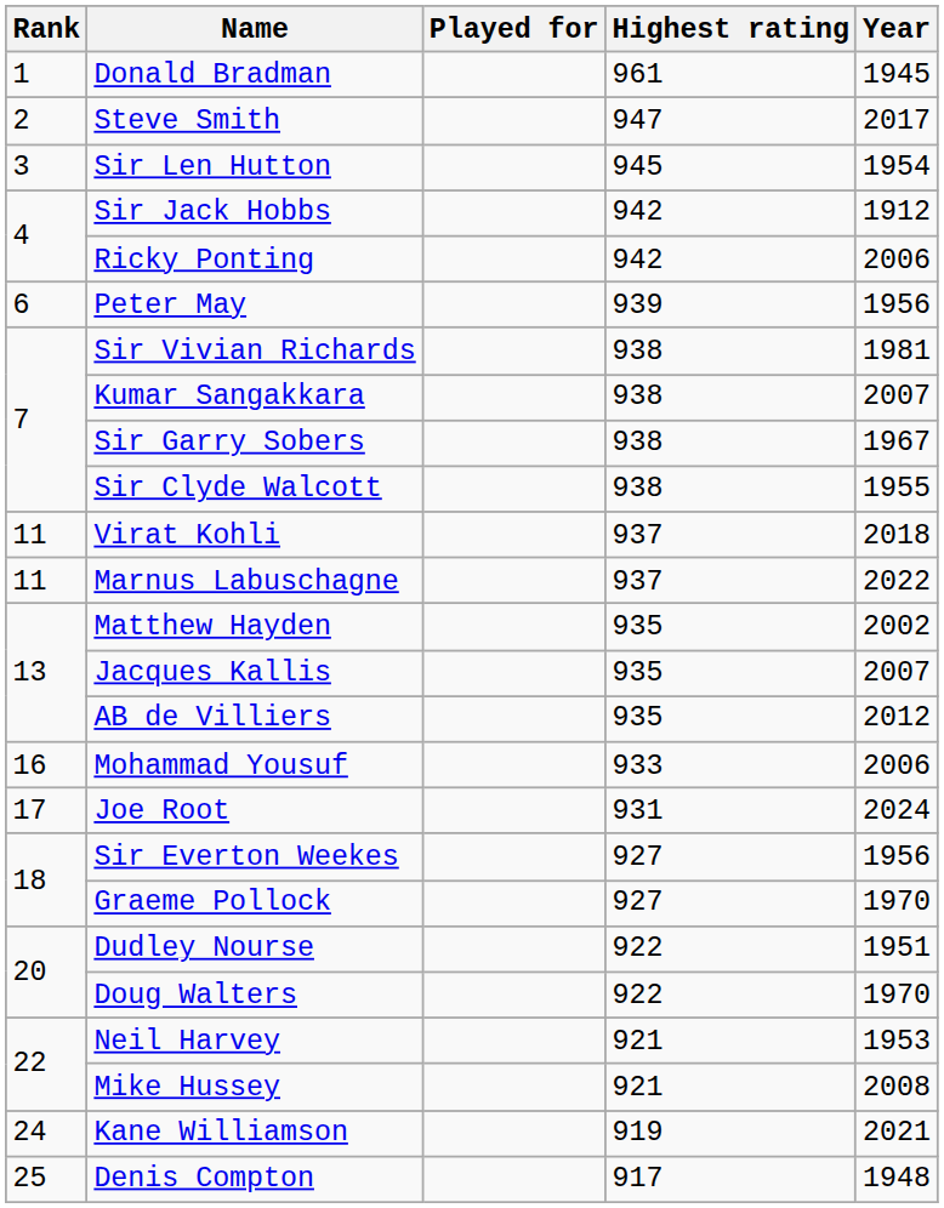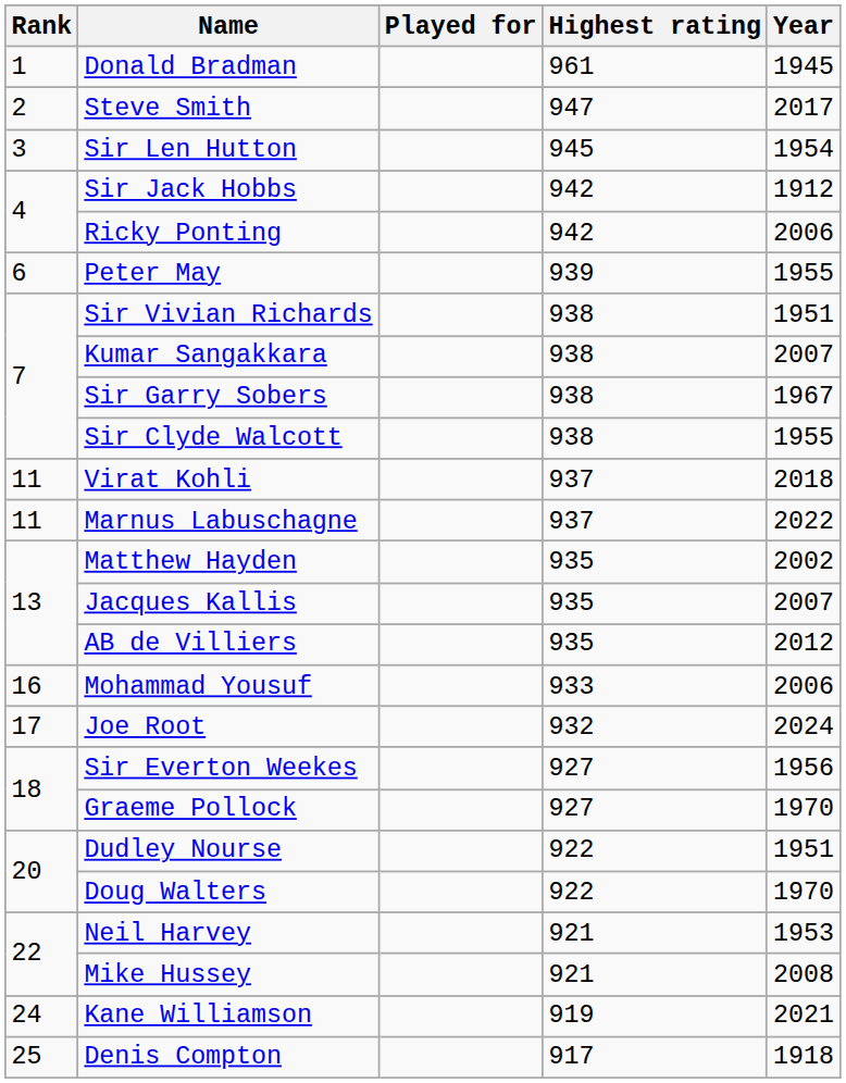 <table class=wikitable>
 <tr>
 <th>Rank</th>
 <th>Name</th>
 <th>Played for</th>
 <th>Highest rating</th>
 <th>Year</th>
 </tr>
 <tr>
 <td>1</td>
 <td><a href='#'>Donald Bradman</a></td>
 <td></td>
 <td>961</td>
 <td>1945</td>
 </tr>
 <tr>
 <td>2</td>
 <td><a href='#'>Steve Smith</a></td>
 <td></td>
 <td>947</td>
 <td>2017</td>
 </tr>
 <tr>
 <td>3</td>
 <td><a href='#'>Sir Len Hutton</a></td>
 <td></td>
 <td>945</td>
 <td>1954</td>
 </tr>
 <tr>
 <td rowspan=2>4</td>
 <td><a href='#'>Sir Jack Hobbs</a></td>
 <td></td>
 <td>942</td>
 <td>1912</td>
 </tr>
 <tr>
 <td><a href='#'>Ricky Ponting</a></td>
 <td></td>
 <td>942</td>
 <td>2006</td>
 </tr>
 <tr>
 <td>6</td>
 <td><a href='#'>Peter May</a></td>
 <td></td>
 <td>939</td>
-<td>1956</td>
+<td>1955</td>
 </tr>
 <tr>
 <td rowspan=4>7</td>
 <td><a href='#'>Sir Vivian Richards</a></td>
 <td></td>
 <td>938</td>
-<td>1981</td>
+<td>1951</td>
 </tr>
 <tr>
 <td><a href='#'>Kumar Sangakkara</a></td>
 <td></td>
 <td>938</td>
 <td>2007</td>
 </tr>
 <tr>
 <td><a href='#'>Sir Garry Sobers</a></td>
 <td></td>
 <td>938</td>
 <td>1967</td>
 </tr>
 <tr>
 <td><a href='#'>Sir Clyde Walcott</a></td>
 <td></td>
 <td>938</td>
 <td>1955</td>
 </tr>
 <tr>
 <td>11</td>
 <td><a href='#'>Virat Kohli</a></td>
 <td></td>
 <td>937</td>
 <td>2018</td>
 </tr>
 <tr>
 <td>11</td>
 <td><a href='#'>Marnus Labuschagne</a></td>
 <td></td>
 <td>937</td>
 <td>2022</td>
 </tr>
 <tr>
 <td rowspan=3>13</td>
 <td><a href='#'>Matthew Hayden</a></td>
 <td></td>
 <td>935</td>
 <td>2002</td>
 </tr>
 <tr>
 <td><a href='#'>Jacques Kallis</a></td>
 <td></td>
 <td>935</td>
 <td>2007</td>
 </tr>
 <tr>
 <td><a href='#'>AB de Villiers</a></td>
 <td></td>
 <td>935</td>
 <td>2012</td>
 </tr>
 <tr>
 <td>16</td>
 <td><a href='#'>Mohammad Yousuf</a></td>
 <td></td>
 <td>933</td>
 <td>2006</td>
 </tr>
 <tr>
 <td>17</td>
 <td><a href='#'>Joe Root</a></td>
 <td></td>
-<td>931</td>
+<td>932</td>
 <td>2024</td>
 </tr>
 <tr>
 <td rowspan=2>18</td>
 <td><a href='#'>Sir Everton Weekes</a></td>
 <td></td>
 <td>927</td>
 <td>1956</td>
 </tr>
 <tr>
 <td><a href='#'>Graeme Pollock</a></td>
 <td></td>
 <td>927</td>
 <td>1970</td>
 </tr>
 <tr>
 <td rowspan=2>20</td>
 <td><a href='#'>Dudley Nourse</a></td>
 <td></td>
 <td>922</td>
 <td>1951</td>
 </tr>
 <tr>
 <td><a href='#'>Doug Walters</a></td>
 <td></td>
 <td>922</td>
 <td>1970</td>
 </tr>
 <tr>
 <td rowspan=2>22</td>
 <td><a href='#'>Neil Harvey</a></td>
 <td></td>
 <td>921</td>
 <td>1953</td>
 </tr>
 <tr>
 <td><a href='#'>Mike Hussey</a></td>
 <td></td>
 <td>921</td>
 <td>2008</td>
 </tr>
 <tr>
 <td>24</td>
 <td><a href='#'>Kane Williamson</a></td>
 <td></td>
 <td>919</td>
 <td>2021</td>
 </tr>
 <tr>
 <td>25</td>
 <td><a href='#'>Denis Compton</a></td>
 <td></td>
 <td>917</td>
-<td>1948</td>
+<td>1918</td>
 </tr>
 </table>
